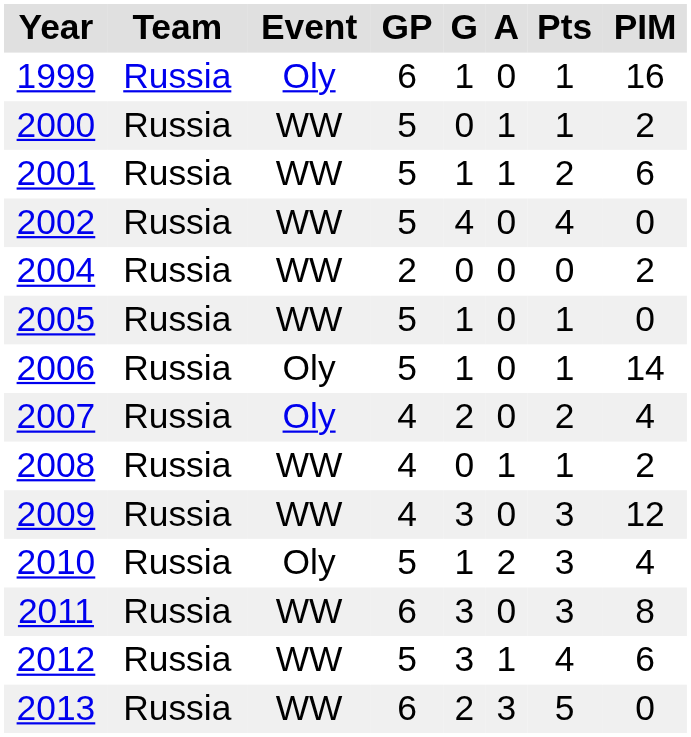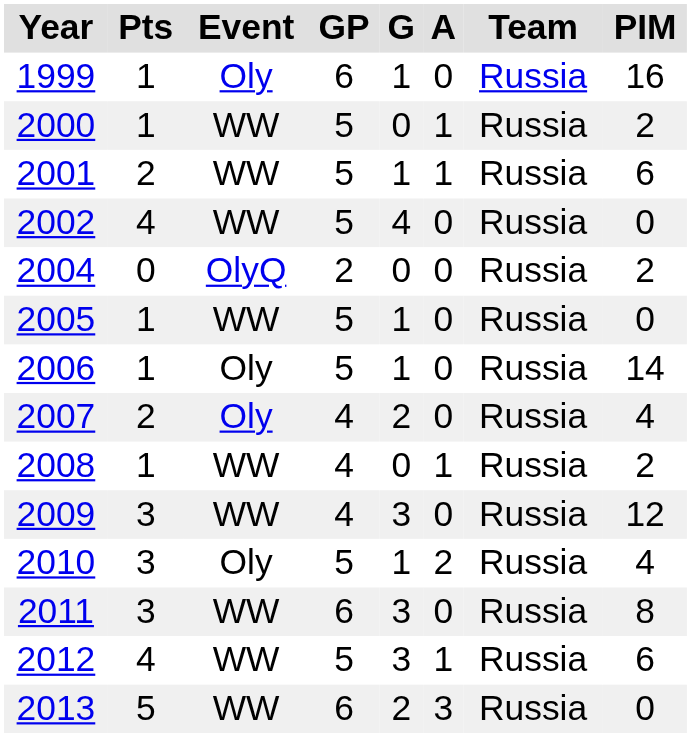 <table BORDER="0" CELLPADDING="2" CELLSPACING="0" width="35%">
 <tr ALIGN="center" bgcolor="#e0e0e0">
 <th>Year</th>
-<th>Team</th>
+<th>Pts</th>
 <th>Event</th>
 <th>GP</th>
 <th>G</th>
 <th>A</th>
-<th>Pts</th>
+<th>Team</th>
 <th>PIM</th>
 </tr>
 <tr ALIGN="center">
 <td><a href='#'>1999</a></td>
-<td><a href='#'>Russia</a></td>
+<td>1</td>
 <td><a href='#'>Oly</a></td>
 <td>6</td>
 <td>1</td>
 <td>0</td>
-<td>1</td>
+<td><a href='#'>Russia</a></td>
 <td>16</td>
 </tr>
 <tr ALIGN="center" bgcolor="#f0f0f0">
 <td><a href='#'>2000</a></td>
-<td>Russia</td>
+<td>1</td>
 <td>WW</td>
 <td>5</td>
 <td>0</td>
 <td>1</td>
-<td>1</td>
+<td>Russia</td>
 <td>2</td>
 </tr>
 <tr ALIGN="center">
 <td><a href='#'>2001</a></td>
-<td>Russia</td>
+<td>2</td>
 <td>WW</td>
 <td>5</td>
 <td>1</td>
 <td>1</td>
-<td>2</td>
+<td>Russia</td>
 <td>6</td>
 </tr>
 <tr ALIGN="center" bgcolor="#f0f0f0">
 <td><a href='#'>2002</a></td>
-<td>Russia</td>
+<td>4</td>
 <td>WW</td>
 <td>5</td>
 <td>4</td>
 <td>0</td>
-<td>4</td>
+<td>Russia</td>
 <td>0</td>
 </tr>
 <tr ALIGN="center">
 <td><a href='#'>2004</a></td>
-<td>Russia</td>
-<td>WW</td>
+<td>0</td>
+<td><a href='#'>OlyQ</a></td>
 <td>2</td>
 <td>0</td>
 <td>0</td>
-<td>0</td>
+<td>Russia</td>
 <td>2</td>
 </tr>
 <tr ALIGN="center" bgcolor="#f0f0f0">
 <td><a href='#'>2005</a></td>
-<td>Russia</td>
+<td>1</td>
 <td>WW</td>
 <td>5</td>
 <td>1</td>
 <td>0</td>
-<td>1</td>
+<td>Russia</td>
 <td>0</td>
 </tr>
 <tr ALIGN="center">
 <td><a href='#'>2006</a></td>
-<td>Russia</td>
+<td>1</td>
 <td>Oly</td>
 <td>5</td>
 <td>1</td>
 <td>0</td>
-<td>1</td>
+<td>Russia</td>
 <td>14</td>
 </tr>
 <tr ALIGN="center" bgcolor="#f0f0f0">
 <td><a href='#'>2007</a></td>
-<td>Russia</td>
+<td>2</td>
 <td><a href='#'>Oly</a></td>
 <td>4</td>
 <td>2</td>
 <td>0</td>
-<td>2</td>
+<td>Russia</td>
 <td>4</td>
 </tr>
 <tr ALIGN="center">
 <td><a href='#'>2008</a></td>
-<td>Russia</td>
+<td>1</td>
 <td>WW</td>
 <td>4</td>
 <td>0</td>
 <td>1</td>
-<td>1</td>
+<td>Russia</td>
 <td>2</td>
 </tr>
 <tr ALIGN="center" bgcolor="#f0f0f0">
 <td><a href='#'>2009</a></td>
-<td>Russia</td>
+<td>3</td>
 <td>WW</td>
 <td>4</td>
 <td>3</td>
 <td>0</td>
-<td>3</td>
+<td>Russia</td>
 <td>12</td>
 </tr>
 <tr ALIGN="center">
 <td><a href='#'>2010</a></td>
-<td>Russia</td>
+<td>3</td>
 <td>Oly</td>
 <td>5</td>
 <td>1</td>
 <td>2</td>
-<td>3</td>
+<td>Russia</td>
 <td>4</td>
 </tr>
 <tr ALIGN="center" bgcolor="#f0f0f0">
 <td><a href='#'>2011</a></td>
-<td>Russia</td>
+<td>3</td>
 <td>WW</td>
 <td>6</td>
 <td>3</td>
 <td>0</td>
-<td>3</td>
+<td>Russia</td>
 <td>8</td>
 </tr>
 <tr ALIGN="center">
 <td><a href='#'>2012</a></td>
-<td>Russia</td>
+<td>4</td>
 <td>WW</td>
 <td>5</td>
 <td>3</td>
 <td>1</td>
-<td>4</td>
+<td>Russia</td>
 <td>6</td>
 </tr>
 <tr ALIGN="center" bgcolor="#f0f0f0">
 <td><a href='#'>2013</a></td>
-<td>Russia</td>
+<td>5</td>
 <td>WW</td>
 <td>6</td>
 <td>2</td>
 <td>3</td>
-<td>5</td>
+<td>Russia</td>
 <td>0</td>
 </tr>
 </table>
